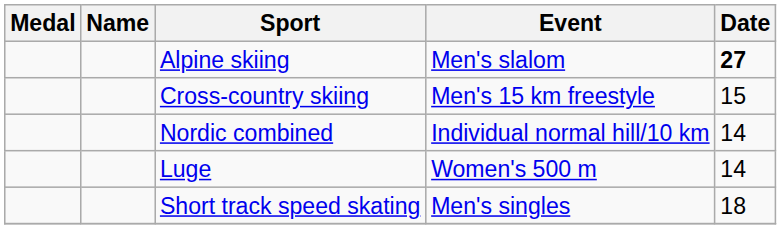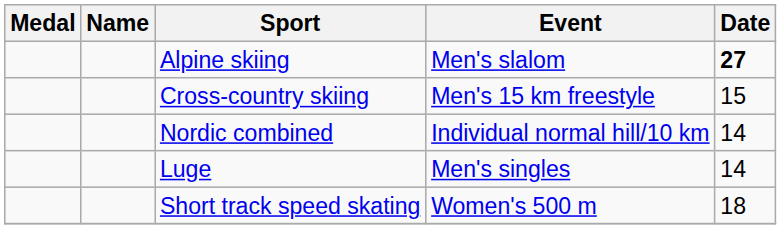 <table class="wikitable sortable" border="1" style="font-size:95%">
 <tr>
 <th>Medal</th>
 <th>Name</th>
 <th>Sport</th>
 <th>Event</th>
 <th>Date</th>
 </tr>
 <tr>
 <td></td>
 <td></td>
 <td><a href='#'>Alpine skiing</a></td>
 <td><a href='#'>Men's slalom</a></td>
 <td><strong>27</strong></td>
 </tr>
 <tr>
 <td></td>
 <td></td>
 <td><a href='#'>Cross-country skiing</a></td>
 <td><a href='#'>Men's 15 km freestyle</a></td>
 <td>15</td>
 </tr>
 <tr>
 <td></td>
 <td></td>
 <td><a href='#'>Nordic combined</a></td>
 <td><a href='#'>Individual normal hill/10 km</a></td>
 <td>14</td>
 </tr>
 <tr>
 <td></td>
 <td></td>
 <td><a href='#'>Luge</a></td>
-<td><a href='#'>Women's 500 m</a></td>
+<td><a href='#'>Men's singles</a></td>
 <td>14</td>
 </tr>
 <tr>
 <td></td>
 <td></td>
 <td><a href='#'>Short track speed skating</a></td>
-<td><a href='#'>Men's singles</a></td>
+<td><a href='#'>Women's 500 m</a></td>
 <td>18</td>
 </tr>
 <tr>
 </tr>
 </table>
